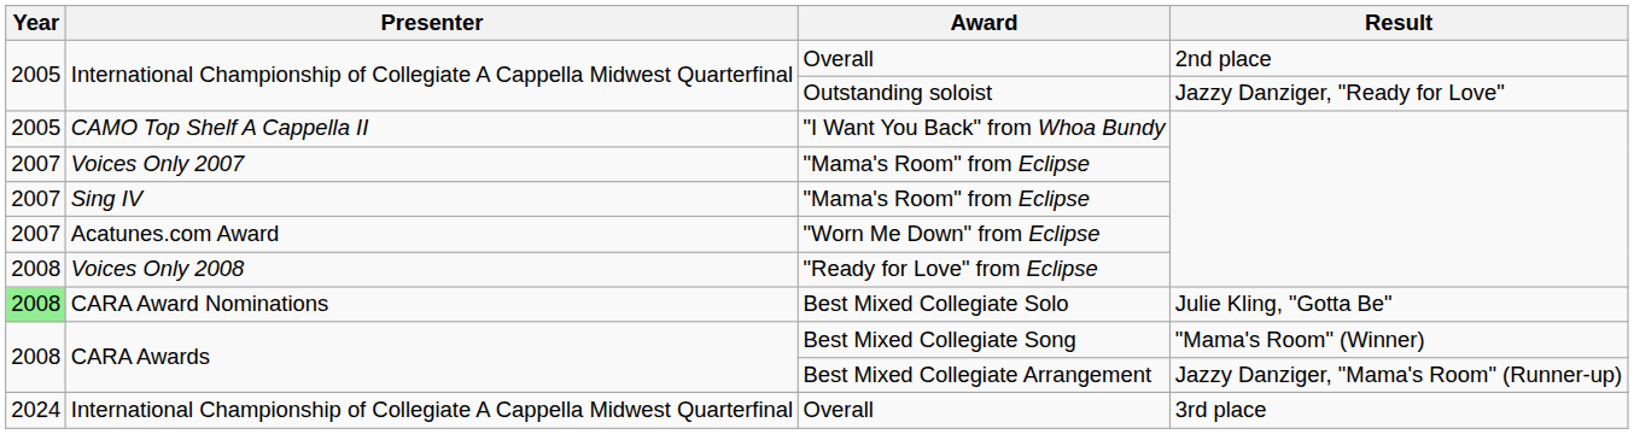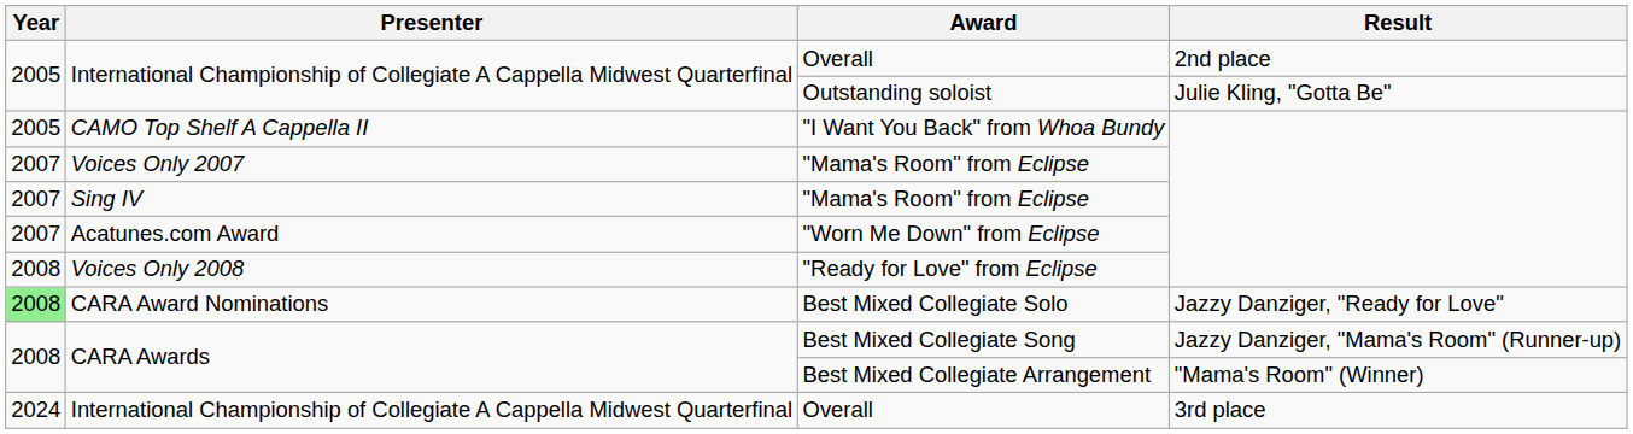 <table class="wikitable" style="margin: 1em auto;">
 <tr>
 <th>Year</th>
 <th>Presenter</th>
 <th>Award</th>
 <th>Result</th>
 </tr>
 <tr>
 <td rowspan="2">2005</td>
 <td rowspan="2">International Championship of Collegiate A Cappella Midwest Quarterfinal</td>
 <td>Overall</td>
 <td>2nd place</td>
 </tr>
 <tr>
 <td>Outstanding soloist</td>
-<td>Jazzy Danziger, "Ready for Love"</td>
+<td>Julie Kling, "Gotta Be"</td>
 </tr>
 <tr>
 <td>2005</td>
 <td><em>CAMO Top Shelf A Cappella II</em></td>
 <td>"I Want You Back" from <em>Whoa Bundy</em></td>
 </tr>
 <tr>
 <td>2007</td>
 <td><em>Voices Only 2007</em></td>
 <td>"Mama's Room" from <em>Eclipse</em></td>
 </tr>
 <tr>
 <td>2007</td>
 <td><em>Sing IV</em></td>
 <td>"Mama's Room" from <em>Eclipse</em></td>
 </tr>
 <tr>
 <td>2007</td>
 <td>Acatunes.com Award</td>
 <td>"Worn Me Down" from <em>Eclipse</em></td>
 </tr>
 <tr>
 <td>2008</td>
 <td><em>Voices Only 2008</em></td>
 <td>"Ready for Love" from <em>Eclipse</em></td>
 </tr>
 <tr>
 <td style="background: lightgreen;">2008</td>
 <td>CARA Award Nominations</td>
 <td>Best Mixed Collegiate Solo</td>
-<td>Julie Kling, "Gotta Be"</td>
+<td>Jazzy Danziger, "Ready for Love"</td>
 </tr>
 <tr>
 <td rowspan="2">2008</td>
 <td rowspan="2">CARA Awards</td>
 <td>Best Mixed Collegiate Song</td>
-<td>"Mama's Room" (Winner)</td>
+<td>Jazzy Danziger, "Mama's Room" (Runner-up)</td>
 </tr>
 <tr>
 <td>Best Mixed Collegiate Arrangement</td>
-<td>Jazzy Danziger, "Mama's Room" (Runner-up)</td>
+<td>"Mama's Room" (Winner)</td>
 </tr>
 <tr>
 <td>2024</td>
 <td>International Championship of Collegiate A Cappella Midwest Quarterfinal</td>
 <td>Overall</td>
 <td>3rd place</td>
 </tr>
 </table>
